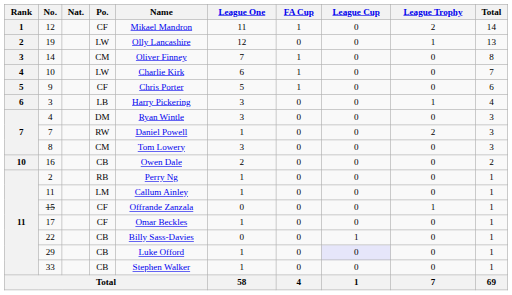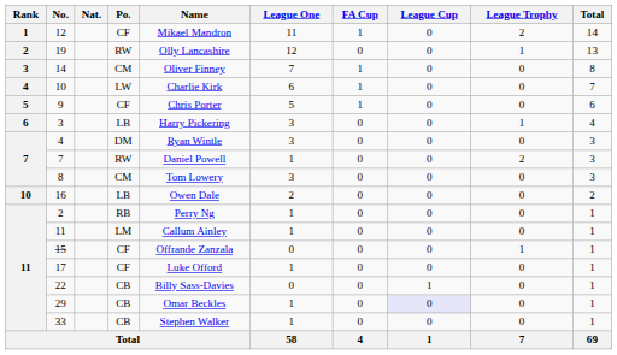 <table class="wikitable" style="text-align:center; font-size:95%; width:95%;">
 <tr>
 <th>Rank</th>
 <th>No.</th>
 <th>Nat.</th>
 <th>Po.</th>
 <th>Name</th>
 <th><a href='#'>League One</a></th>
 <th><a href='#'>FA Cup</a></th>
 <th><a href='#'>League Cup</a></th>
 <th><a href='#'>League Trophy</a></th>
 <th>Total</th>
 </tr>
 <tr>
 <th rowspan=1>1</th>
 <td>12</td>
 <td></td>
 <td>CF</td>
 <td><a href='#'>Mikael Mandron</a></td>
 <td>11</td>
 <td>1</td>
 <td>0</td>
 <td>2</td>
 <td>14</td>
 </tr>
 <tr>
 <th rowspan=1>2</th>
 <td>19</td>
 <td></td>
-<td>LW</td>
+<td>RW</td>
 <td><a href='#'>Olly Lancashire</a></td>
 <td>12</td>
 <td>0</td>
 <td>0</td>
 <td>1</td>
 <td>13</td>
 </tr>
 <tr>
 <th rowspan=1>3</th>
 <td>14</td>
 <td></td>
 <td>CM</td>
 <td><a href='#'>Oliver Finney</a></td>
 <td>7</td>
 <td>1</td>
 <td>0</td>
 <td>0</td>
 <td>8</td>
 </tr>
 <tr>
 <th rowspan=1>4</th>
 <td>10</td>
 <td></td>
 <td>LW</td>
 <td><a href='#'>Charlie Kirk</a></td>
 <td>6</td>
 <td>1</td>
 <td>0</td>
 <td>0</td>
 <td>7</td>
 </tr>
 <tr>
 <th rowspan=1>5</th>
 <td>9</td>
 <td></td>
 <td>CF</td>
 <td><a href='#'>Chris Porter</a></td>
 <td>5</td>
 <td>1</td>
 <td>0</td>
 <td>0</td>
 <td>6</td>
 </tr>
 <tr>
 <th rowspan=1>6</th>
 <td>3</td>
 <td></td>
 <td>LB</td>
 <td><a href='#'>Harry Pickering</a></td>
 <td>3</td>
 <td>0</td>
 <td>0</td>
 <td>1</td>
 <td>4</td>
 </tr>
 <tr>
 <th rowspan=3>7</th>
 <td>4</td>
 <td></td>
 <td>DM</td>
 <td><a href='#'>Ryan Wintle</a></td>
 <td>3</td>
 <td>0</td>
 <td>0</td>
 <td>0</td>
 <td>3</td>
 </tr>
 <tr>
 <td>7</td>
 <td></td>
 <td>RW</td>
 <td><a href='#'>Daniel Powell</a></td>
 <td>1</td>
 <td>0</td>
 <td>0</td>
 <td>2</td>
 <td>3</td>
 </tr>
 <tr>
 <td>8</td>
 <td></td>
 <td>CM</td>
 <td><a href='#'>Tom Lowery</a></td>
 <td>3</td>
 <td>0</td>
 <td>0</td>
 <td>0</td>
 <td>3</td>
 </tr>
 <tr>
 <th rowspan=1>10</th>
 <td>16</td>
 <td></td>
-<td>CB</td>
+<td>LB</td>
 <td><a href='#'>Owen Dale</a></td>
 <td>2</td>
 <td>0</td>
 <td>0</td>
 <td>0</td>
 <td>2</td>
 </tr>
 <tr>
 <th rowspan=7>11</th>
 <td>2</td>
 <td></td>
 <td>RB</td>
 <td><a href='#'>Perry Ng</a></td>
 <td>1</td>
 <td>0</td>
 <td>0</td>
 <td>0</td>
 <td>1</td>
 </tr>
 <tr>
 <td>11</td>
 <td></td>
 <td>LM</td>
 <td><a href='#'>Callum Ainley</a></td>
 <td>1</td>
 <td>0</td>
 <td>0</td>
 <td>0</td>
 <td>1</td>
 </tr>
 <tr>
 <td><s>15</s></td>
 <td></td>
 <td>CF</td>
 <td><a href='#'>Offrande Zanzala</a></td>
 <td>0</td>
 <td>0</td>
 <td>0</td>
 <td>1</td>
 <td>1</td>
 </tr>
 <tr>
 <td>17</td>
 <td></td>
 <td>CF</td>
-<td><a href='#'>Omar Beckles</a></td>
+<td><a href='#'>Luke Offord</a></td>
 <td>1</td>
 <td>0</td>
 <td>0</td>
 <td>0</td>
 <td>1</td>
 </tr>
 <tr>
 <td>22</td>
 <td></td>
 <td>CB</td>
 <td><a href='#'>Billy Sass-Davies</a></td>
 <td>0</td>
 <td>0</td>
 <td>1</td>
 <td>0</td>
 <td>1</td>
 </tr>
 <tr>
 <td>29</td>
 <td></td>
 <td>CB</td>
-<td><a href='#'>Luke Offord</a></td>
+<td><a href='#'>Omar Beckles</a></td>
 <td>1</td>
 <td>0</td>
 <td style="background: lavender;">0</td>
 <td>0</td>
 <td>1</td>
 </tr>
 <tr>
 <td>33</td>
 <td></td>
 <td>CB</td>
 <td><a href='#'>Stephen Walker</a></td>
 <td>1</td>
 <td>0</td>
 <td>0</td>
 <td>0</td>
 <td>1</td>
 </tr>
 <tr>
 <th colspan=5>Total</th>
 <th>58</th>
 <th>4</th>
 <th>1</th>
 <th>7</th>
 <th>69</th>
 </tr>
 </table>
